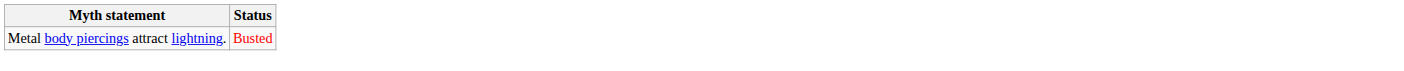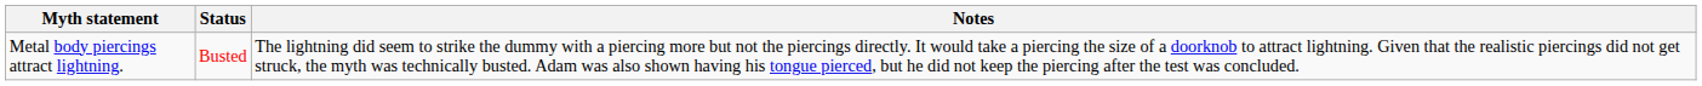 <table class="wikitable plainrowheaders">
 <tr>
 <th>Myth statement</th>
 <th>Status</th>
+<th>Notes</th>
 </tr>
 <tr>
 <td>Metal <a href='#'>body piercings</a> attract <a href='#'>lightning</a>.</td>
 <td style="color:red">Busted</td>
+<td>The lightning did seem to strike the dummy with a piercing more but not the piercings directly. It would take a piercing the size of a <a href='#'>doorknob</a> to attract lightning. Given that the realistic piercings did not get struck, the myth was technically busted. Adam was also shown having his <a href='#'>tongue pierced</a>, but he did not keep the piercing after the test was concluded.</td>
 </tr>
 </table>
